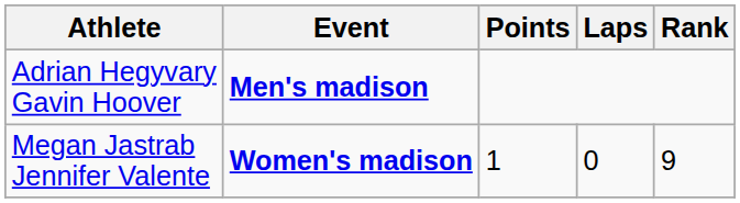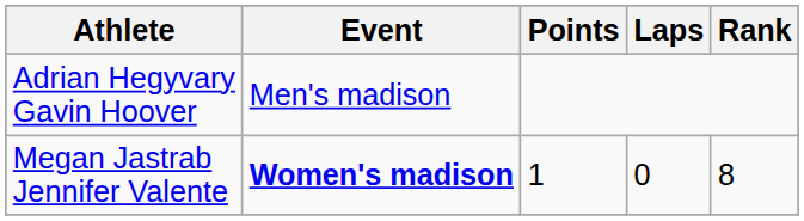 <table class=wikitable style=font-size:90%; text-align:center>
 <tr>
 <th>Athlete</th>
 <th>Event</th>
 <th>Points</th>
 <th>Laps</th>
 <th>Rank</th>
 </tr>
 <tr>
 <td align=left><a href='#'>Adrian Hegyvary</a><br><a href='#'>Gavin Hoover</a></td>
-<td align=left><strong><a href='#'>Men's madison</a></strong></td>
+<td align=left><a href='#'>Men's madison</a></td>
 <td colspan=3></td>
 </tr>
 <tr>
 <td align=left><a href='#'>Megan Jastrab</a><br><a href='#'>Jennifer Valente</a></td>
 <td align=left><strong><a href='#'>Women's madison</a></strong></td>
 <td>1</td>
 <td>0</td>
-<td>9</td>
+<td>8</td>
 </tr>
 </table>
